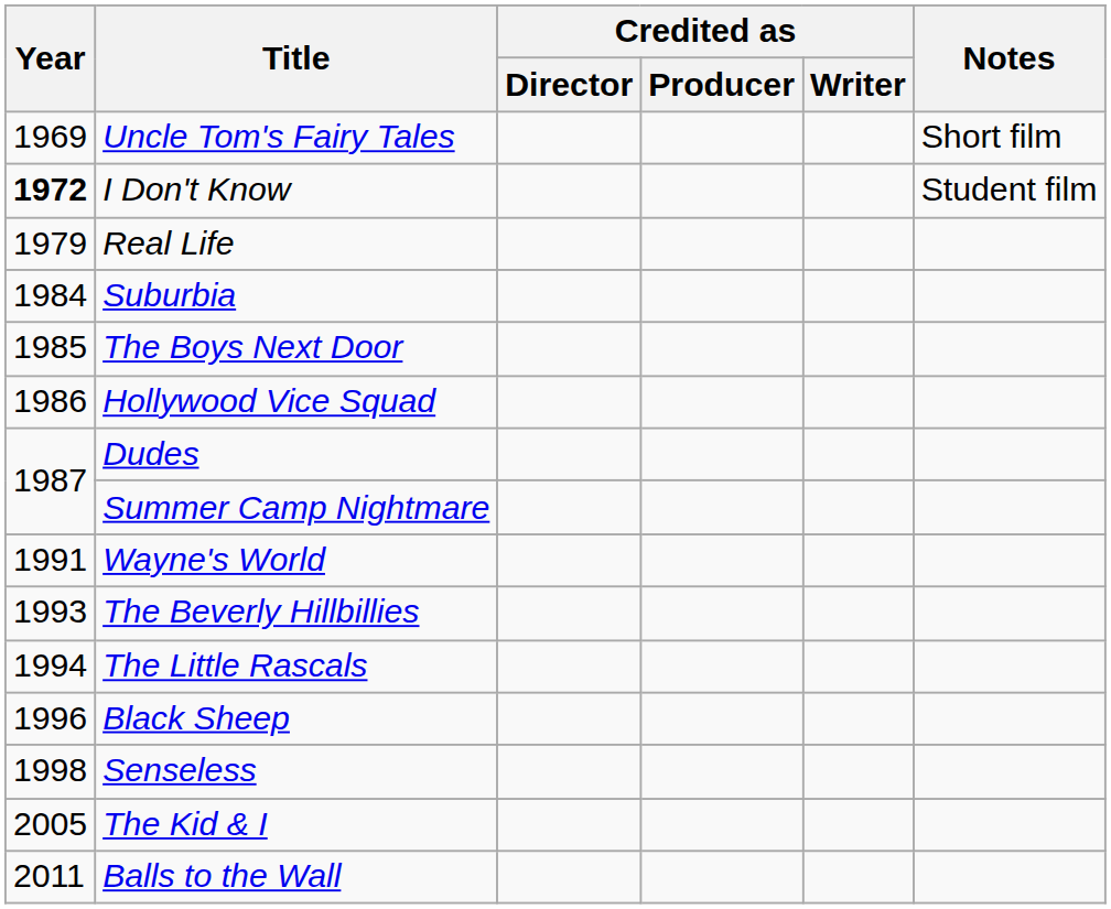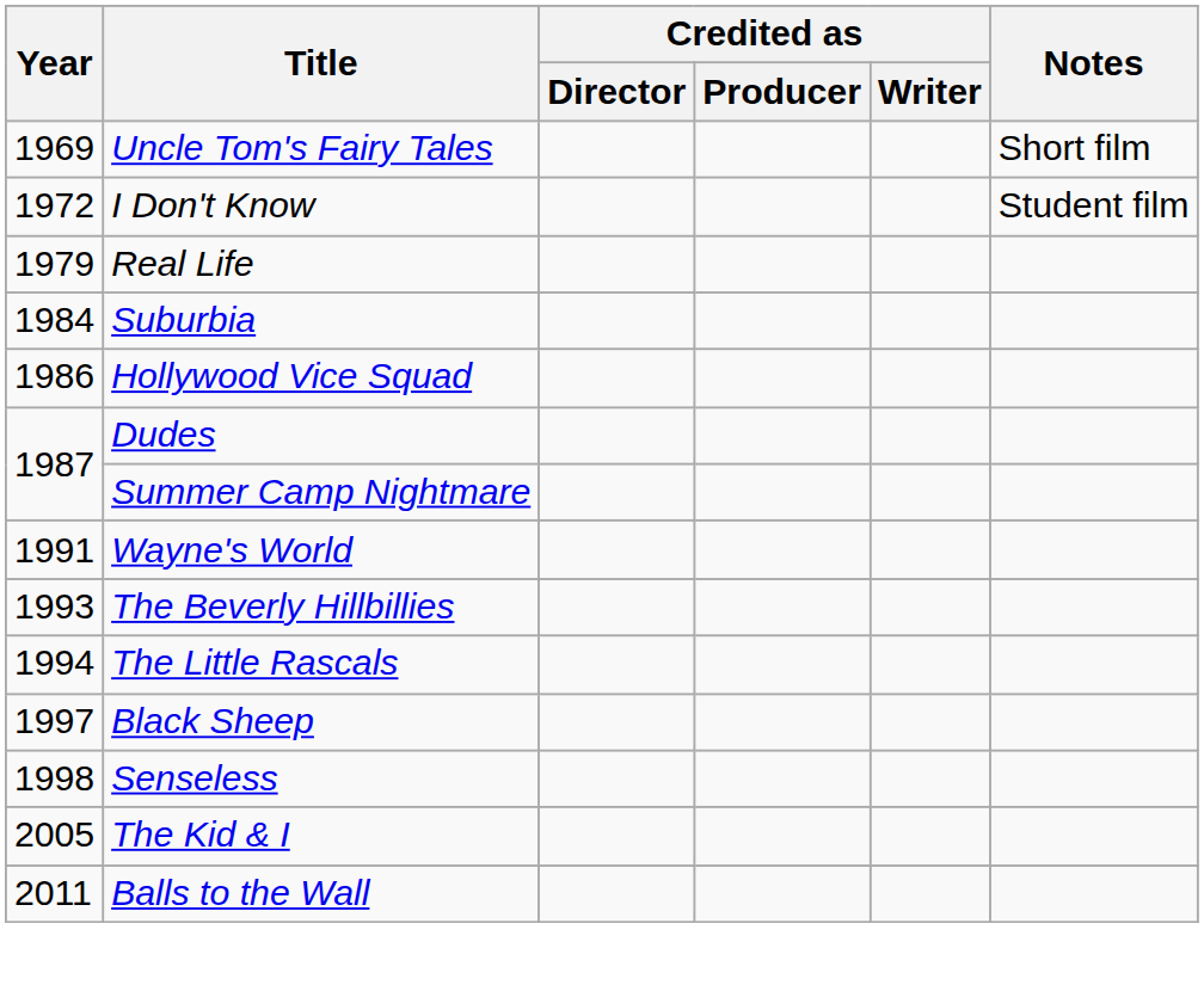 <table class="wikitable">
 <tr>
 <th rowspan="2">Year</th>
 <th rowspan="2">Title</th>
 <th colspan="3">Credited as</th>
 <th rowspan="2">Notes</th>
 </tr>
 <tr>
 <th>Director</th>
 <th>Producer</th>
 <th>Writer</th>
 </tr>
 <tr>
 <td>1969</td>
 <td><em><a href='#'>Uncle Tom's Fairy Tales</a></em></td>
 <td></td>
 <td></td>
 <td></td>
 <td>Short film</td>
 </tr>
 <tr>
-<td><strong>1972</strong></td>
+<td>1972</td>
 <td><em>I Don't Know</em></td>
 <td></td>
 <td></td>
 <td></td>
 <td>Student film</td>
 </tr>
 <tr>
 <td>1979</td>
 <td><em>Real Life</em></td>
 <td></td>
 <td></td>
 <td></td>
 <td></td>
 </tr>
 <tr>
 <td>1984</td>
 <td><em><a href='#'>Suburbia</a></em></td>
-<td></td>
-<td></td>
-<td></td>
-<td></td>
-</tr>
-<tr>
-<td>1985</td>
-<td><em><a href='#'>The Boys Next Door</a></em></td>
 <td></td>
 <td></td>
 <td></td>
 <td></td>
 </tr>
 <tr>
 <td>1986</td>
 <td><em><a href='#'>Hollywood Vice Squad</a></em></td>
 <td></td>
 <td></td>
 <td></td>
 <td></td>
 </tr>
 <tr>
 <td rowspan=2>1987</td>
 <td><em><a href='#'>Dudes</a></em></td>
 <td></td>
 <td></td>
 <td></td>
 <td></td>
 </tr>
 <tr>
 <td><em><a href='#'>Summer Camp Nightmare</a></em></td>
 <td></td>
 <td></td>
 <td></td>
 <td></td>
 </tr>
 <tr>
 <td>1991</td>
 <td><em><a href='#'>Wayne's World</a></em></td>
 <td></td>
 <td></td>
 <td></td>
 <td></td>
 </tr>
 <tr>
 <td>1993</td>
 <td><em><a href='#'>The Beverly Hillbillies</a></em></td>
 <td></td>
 <td></td>
 <td></td>
 <td></td>
 </tr>
 <tr>
 <td>1994</td>
 <td><em><a href='#'>The Little Rascals</a></em></td>
 <td></td>
 <td></td>
 <td></td>
 <td></td>
 </tr>
 <tr>
-<td>1996</td>
+<td>1997</td>
 <td><em><a href='#'>Black Sheep</a></em></td>
 <td></td>
 <td></td>
 <td></td>
 <td></td>
 </tr>
 <tr>
 <td>1998</td>
 <td><em><a href='#'>Senseless</a></em></td>
 <td></td>
 <td></td>
 <td></td>
 <td></td>
 </tr>
 <tr>
 <td>2005</td>
 <td><em><a href='#'>The Kid & I</a></em></td>
 <td></td>
 <td></td>
 <td></td>
 <td></td>
 </tr>
 <tr>
 <td>2011</td>
 <td><em><a href='#'>Balls to the Wall</a></em></td>
 <td></td>
 <td></td>
 <td></td>
 <td></td>
 </tr>
 </table>
